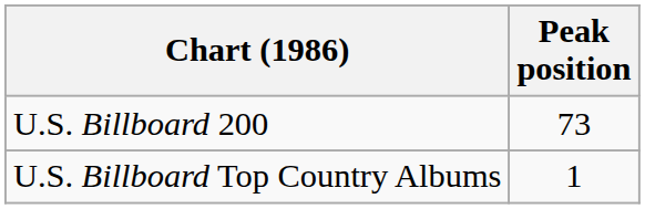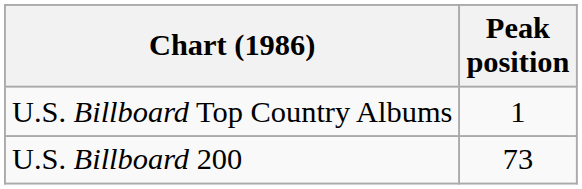 <table class="wikitable">
 <tr>
 <th>Chart (1986)</th>
 <th>Peak<br>position</th>
 </tr>
 <tr>
+<td>U.S. <em>Billboard</em> Top Country Albums</td>
+<td align="center">1</td>
+</tr>
+<tr>
 <td>U.S. <em>Billboard</em> 200</td>
 <td align="center">73</td>
 </tr>
-<tr>
-<td>U.S. <em>Billboard</em> Top Country Albums</td>
-<td align="center">1</td>
-</tr>
 </table>
